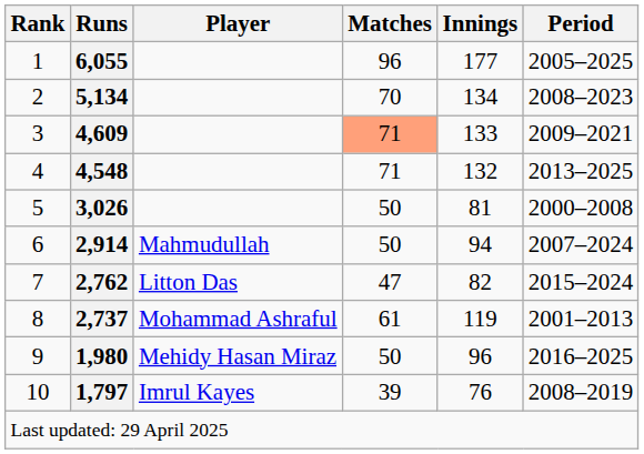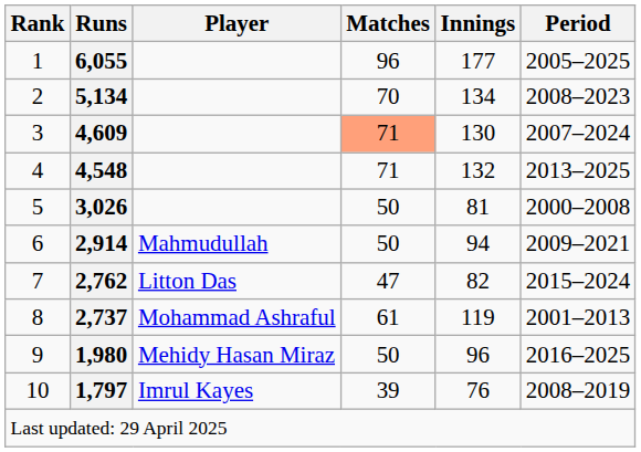 <table class="wikitable plainrowheaders sortable">
 <tr>
 <th scope=col>Rank</th>
 <th scope=col>Runs</th>
 <th scope=col>Player</th>
 <th scope=col>Matches</th>
 <th scope=col>Innings</th>
 <th scope=col>Period</th>
 </tr>
 <tr>
 <td align=center>1</td>
 <th scope=row style=text-align:center;>6,055</th>
 <td></td>
 <td align=center>96</td>
 <td align=center>177</td>
 <td>2005–2025</td>
 </tr>
 <tr>
 <td align=center>2</td>
 <th scope=row style=text-align:center;>5,134</th>
 <td></td>
 <td align=center>70</td>
 <td align=center>134</td>
 <td>2008–2023</td>
 </tr>
 <tr>
 <td align=center>3</td>
 <th scope=row style=text-align:center;>4,609</th>
 <td></td>
 <td align=center style="background: lightsalmon;">71</td>
-<td align=center>133</td>
-<td>2009–2021</td>
+<td align=center>130</td>
+<td>2007–2024</td>
 </tr>
 <tr>
 <td align=center>4</td>
 <th scope=row style=text-align:center;>4,548</th>
 <td></td>
 <td align=center>71</td>
 <td align=center>132</td>
 <td>2013–2025</td>
 </tr>
 <tr>
 <td align=center>5</td>
 <th scope=row style=text-align:center;>3,026</th>
 <td></td>
 <td align=center>50</td>
 <td align=center>81</td>
 <td>2000–2008</td>
 </tr>
 <tr>
 <td align=center>6</td>
 <th scope=row style=text-align:center;>2,914</th>
 <td><a href='#'>Mahmudullah</a></td>
 <td align=center>50</td>
 <td align=center>94</td>
-<td>2007–2024</td>
+<td>2009–2021</td>
 </tr>
 <tr>
 <td align=center>7</td>
 <th scope=row style=text-align:center;>2,762</th>
 <td><a href='#'>Litton Das</a></td>
 <td align=center>47</td>
 <td align=center>82</td>
 <td>2015–2024</td>
 </tr>
 <tr>
 <td align=center>8</td>
 <th scope=row style=text-align:center;>2,737</th>
 <td><a href='#'>Mohammad Ashraful</a></td>
 <td align=center>61</td>
 <td align=center>119</td>
 <td>2001–2013</td>
 </tr>
 <tr>
 <td align=center>9</td>
 <th scope=row style=text-align:center;>1,980</th>
 <td><a href='#'>Mehidy Hasan Miraz</a></td>
 <td align=center>50</td>
 <td align=center>96</td>
 <td>2016–2025</td>
 </tr>
 <tr>
 <td align=center>10</td>
 <th scope=row style=text-align:center;>1,797</th>
 <td><a href='#'>Imrul Kayes</a></td>
 <td align=center>39</td>
 <td align=center>76</td>
 <td>2008–2019</td>
 </tr>
 <tr class="sortbottom">
 <td colspan="6"><small>Last updated: 29 April 2025</small></td>
 </tr>
 </table>
